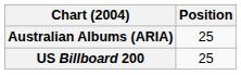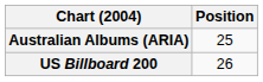 <table class="wikitable sortable plainrowheaders" style="text-align:center">
 <tr>
 <th>Chart (2004)</th>
 <th>Position</th>
 </tr>
 <tr>
 <th scope="row">Australian Albums (ARIA)</th>
 <td>25</td>
 </tr>
 <tr>
 <th scope="row">US <em>Billboard</em> 200</th>
-<td>25</td>
+<td>26</td>
 </tr>
 </table>
